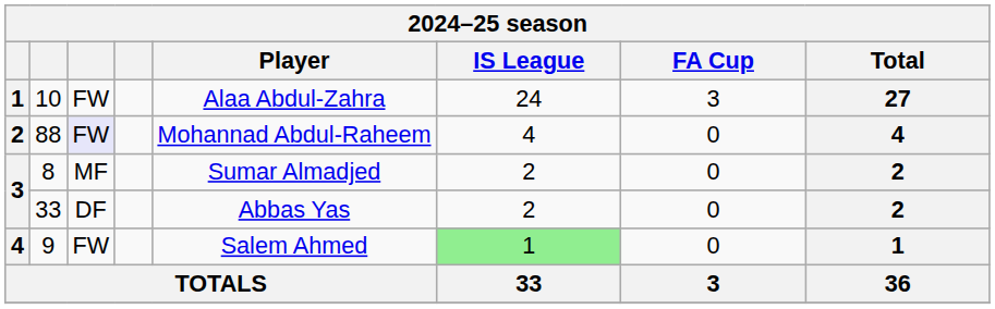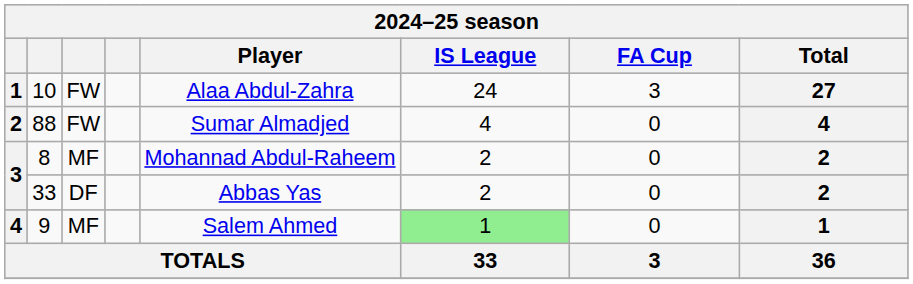 <table class="wikitable sortable" style="text-align:center; font-size:85%;">
 <tr>
 <th colspan="8">2024–25 season</th>
 </tr>
 <tr>
 <th></th>
 <th></th>
 <th></th>
 <th width=15></th>
 <th>Player</th>
 <th width=100><a href='#'>IS League</a></th>
 <th width=100><a href='#'>FA Cup</a></th>
 <th width=100>Total</th>
 </tr>
 <tr>
 <th rowspan="1">1</th>
 <td>10</td>
 <td>FW</td>
 <td></td>
 <td><a href='#'>Alaa Abdul-Zahra</a></td>
 <td>24</td>
 <td>3</td>
 <th>27</th>
 </tr>
 <tr>
 <th rowspan="1">2</th>
 <td>88</td>
-<td style="background: lavender;">FW</td>
+<td>FW</td>
 <td></td>
-<td><a href='#'>Mohannad Abdul-Raheem</a></td>
+<td><a href='#'>Sumar Almadjed</a></td>
 <td>4</td>
 <td>0</td>
 <th>4</th>
 </tr>
 <tr>
 <th rowspan="2">3</th>
 <td>8</td>
 <td>MF</td>
 <td></td>
-<td><a href='#'>Sumar Almadjed</a></td>
+<td><a href='#'>Mohannad Abdul-Raheem</a></td>
 <td>2</td>
 <td>0</td>
 <th>2</th>
 </tr>
 <tr>
 <td>33</td>
 <td>DF</td>
 <td></td>
 <td><a href='#'>Abbas Yas</a></td>
 <td>2</td>
 <td>0</td>
 <th>2</th>
 </tr>
 <tr>
 <th rowspan="1">4</th>
 <td>9</td>
-<td>FW</td>
+<td>MF</td>
 <td></td>
 <td><a href='#'>Salem Ahmed</a></td>
 <td style="background: lightgreen;">1</td>
 <td>0</td>
 <th>1</th>
 </tr>
 <tr>
 <th colspan="5">TOTALS</th>
 <th>33</th>
 <th>3</th>
 <th>36</th>
 </tr>
 <tr>
 </tr>
 </table>
